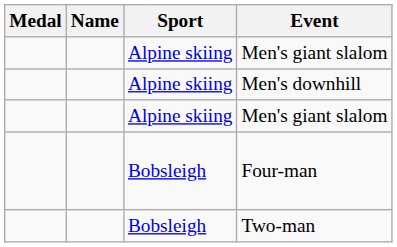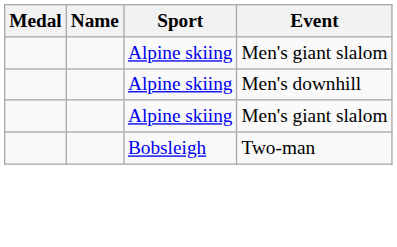 <table class="wikitable sortable" style="font-size:90%">
 <tr>
 <th>Medal</th>
 <th>Name</th>
 <th>Sport</th>
 <th>Event</th>
 </tr>
 <tr>
 <td></td>
 <td></td>
 <td><a href='#'>Alpine skiing</a></td>
 <td>Men's giant slalom</td>
 </tr>
 <tr>
 <td></td>
 <td></td>
 <td><a href='#'>Alpine skiing</a></td>
 <td>Men's downhill</td>
 </tr>
 <tr>
 <td></td>
 <td></td>
 <td><a href='#'>Alpine skiing</a></td>
 <td>Men's giant slalom</td>
 </tr>
 <tr>
 <td></td>
-<td> <br>  <br>  <br> </td>
-<td><a href='#'>Bobsleigh</a></td>
-<td>Four-man</td>
-</tr>
-<tr>
-<td></td>
 <td> <br> </td>
 <td><a href='#'>Bobsleigh</a></td>
 <td>Two-man</td>
 </tr>
 </table>
